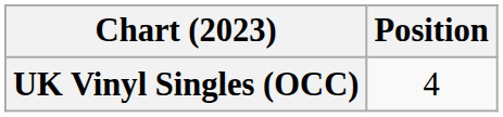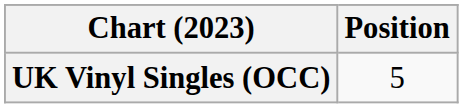 <table class="wikitable plainrowheaders sortable" style="text-align:center">
 <tr>
 <th scope="col">Chart (2023)</th>
 <th scope="col">Position</th>
 </tr>
 <tr>
 <th scope="row">UK Vinyl Singles (OCC)</th>
-<td>4</td>
+<td>5</td>
 </tr>
 </table>
